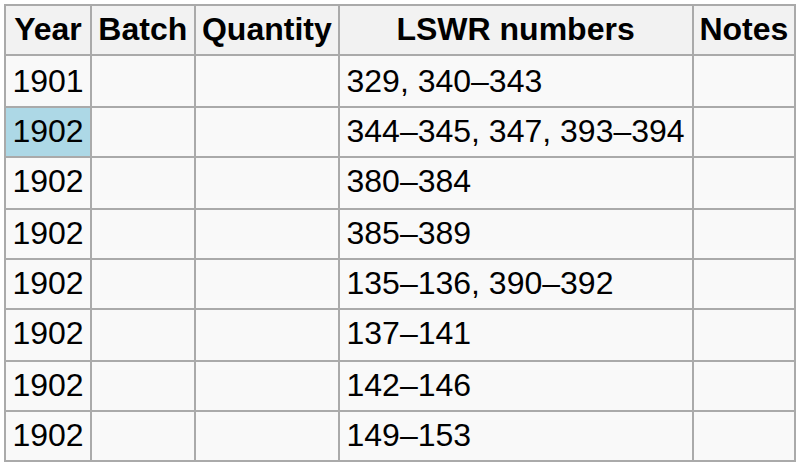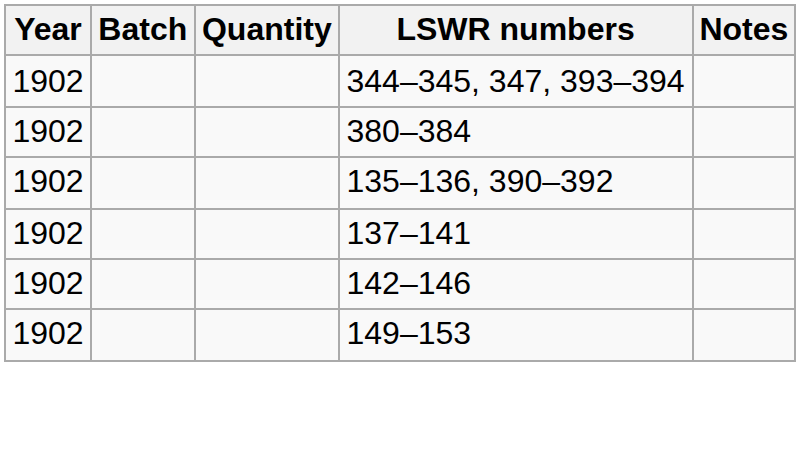 <table class="wikitable collapsible uncollapsed">
 <tr>
 <th>Year</th>
 <th>Batch</th>
 <th>Quantity</th>
 <th>LSWR numbers</th>
 <th>Notes</th>
 </tr>
 <tr>
-<td>1901</td>
-<td></td>
-<td></td>
-<td>329, 340–343</td>
-<td></td>
-</tr>
-<tr>
-<td style="background: lightblue;">1902</td>
+<td>1902</td>
 <td></td>
 <td></td>
 <td>344–345, 347, 393–394</td>
 <td></td>
 </tr>
 <tr>
 <td>1902</td>
 <td></td>
 <td></td>
 <td>380–384</td>
-<td></td>
-</tr>
-<tr>
-<td>1902</td>
-<td></td>
-<td></td>
-<td>385–389</td>
 <td></td>
 </tr>
 <tr>
 <td>1902</td>
 <td></td>
 <td></td>
 <td>135–136, 390–392</td>
 <td></td>
 </tr>
 <tr>
 <td>1902</td>
 <td></td>
 <td></td>
 <td>137–141</td>
 <td></td>
 </tr>
 <tr>
 <td>1902</td>
 <td></td>
 <td></td>
 <td>142–146</td>
 <td></td>
 </tr>
 <tr>
 <td>1902</td>
 <td></td>
 <td></td>
 <td>149–153</td>
 <td></td>
 </tr>
 <tr>
 </tr>
 </table>
